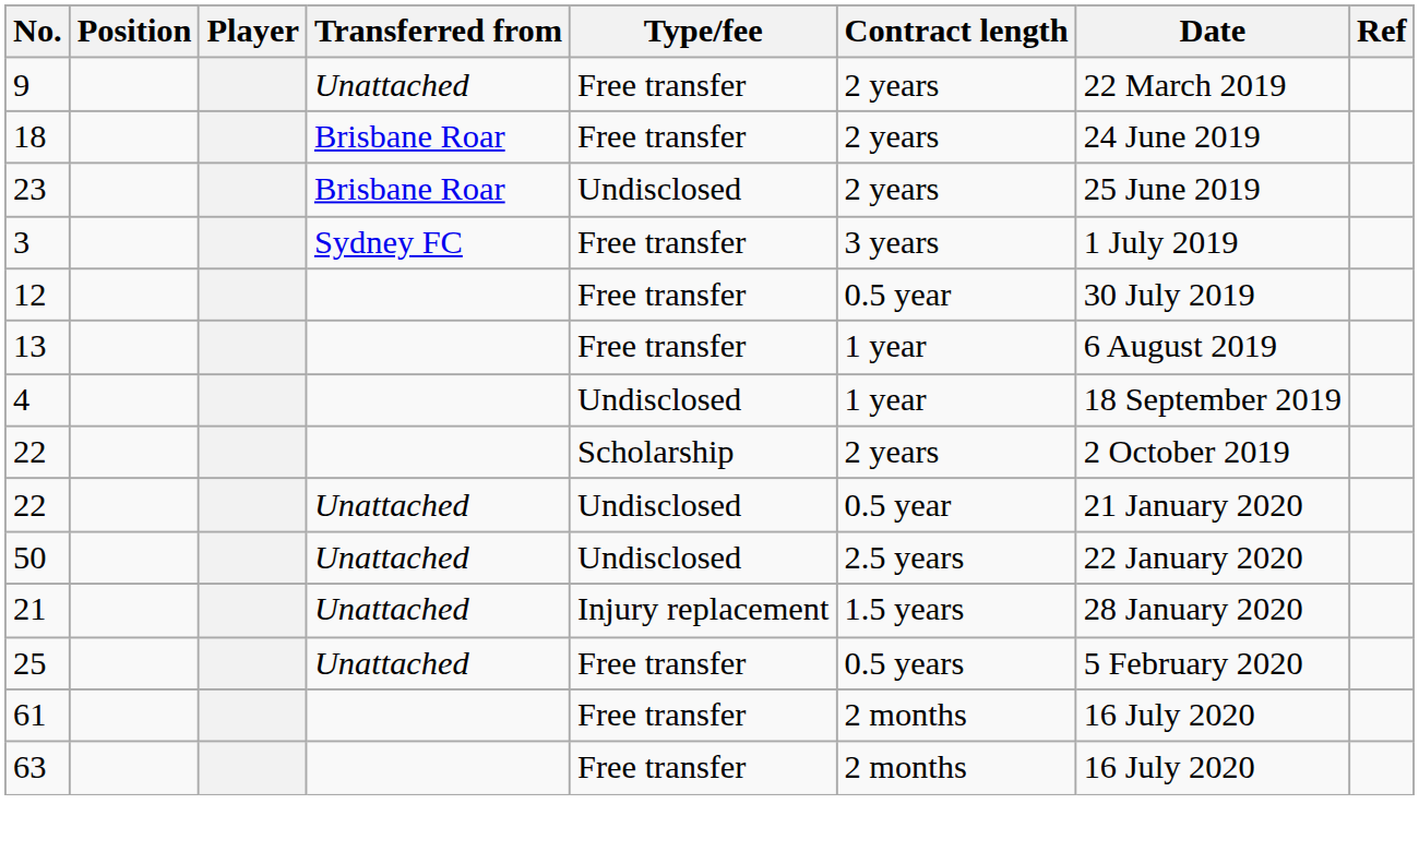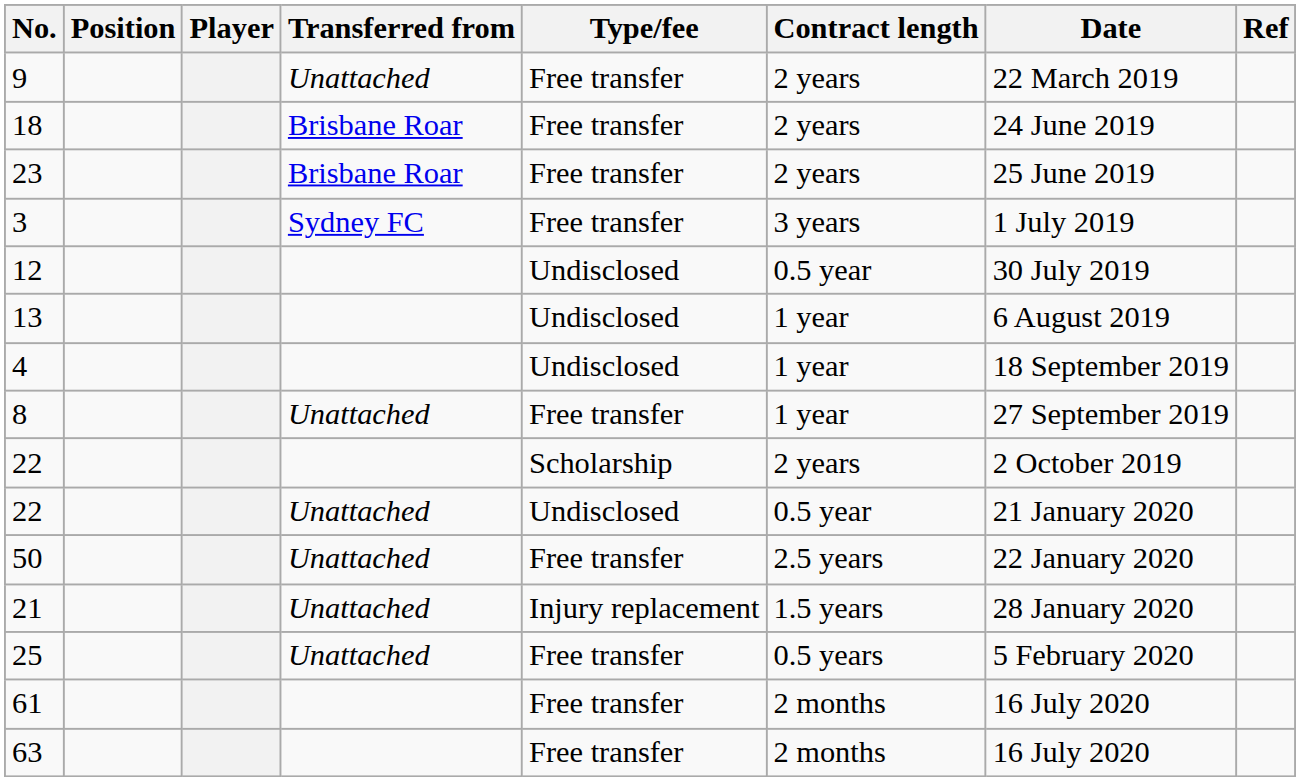 <table class="wikitable plainrowheaders sortable" style="text-align:center; text-align:left">
 <tr>
 <th scope="col">No.</th>
 <th scope="col">Position</th>
 <th scope="col">Player</th>
 <th scope="col">Transferred from</th>
 <th scope="col">Type/fee</th>
 <th scope="col">Contract length</th>
 <th scope="col">Date</th>
 <th scope="col" class="unsortable">Ref</th>
 </tr>
 <tr>
 <td>9</td>
 <td></td>
 <th scope="row"></th>
 <td><em>Unattached</em></td>
 <td>Free transfer</td>
 <td>2 years</td>
 <td>22 March 2019</td>
 <td></td>
 </tr>
 <tr>
 <td>18</td>
 <td></td>
 <th scope="row"></th>
 <td><a href='#'>Brisbane Roar</a></td>
 <td>Free transfer</td>
 <td>2 years</td>
 <td>24 June 2019</td>
 <td></td>
 </tr>
 <tr>
 <td>23</td>
 <td></td>
 <th scope="row"></th>
 <td><a href='#'>Brisbane Roar</a></td>
-<td>Undisclosed</td>
+<td>Free transfer</td>
 <td>2 years</td>
 <td>25 June 2019</td>
 <td></td>
 </tr>
 <tr>
 <td>3</td>
 <td></td>
 <th scope="row"></th>
 <td><a href='#'>Sydney FC</a></td>
 <td>Free transfer</td>
 <td>3 years</td>
 <td>1 July 2019</td>
 <td></td>
 </tr>
 <tr>
 <td>12</td>
 <td></td>
 <th scope="row"></th>
 <td></td>
-<td>Free transfer</td>
+<td>Undisclosed</td>
 <td>0.5 year</td>
 <td>30 July 2019</td>
 <td></td>
 </tr>
 <tr>
 <td>13</td>
 <td></td>
 <th scope="row"></th>
 <td></td>
-<td>Free transfer</td>
+<td>Undisclosed</td>
 <td>1 year</td>
 <td>6 August 2019</td>
 <td></td>
 </tr>
 <tr>
 <td>4</td>
 <td></td>
 <th scope="row"></th>
 <td></td>
 <td>Undisclosed</td>
 <td>1 year</td>
 <td>18 September 2019</td>
+<td></td>
+</tr>
+<tr>
+<td>8</td>
+<td></td>
+<th scope="row"></th>
+<td><em>Unattached</em></td>
+<td>Free transfer</td>
+<td>1 year</td>
+<td>27 September 2019</td>
 <td></td>
 </tr>
 <tr>
 <td>22</td>
 <td></td>
 <th scope="row"></th>
 <td></td>
 <td>Scholarship</td>
 <td>2 years</td>
 <td>2 October 2019</td>
 <td></td>
 </tr>
 <tr>
 <td>22</td>
 <td></td>
 <th scope="row"></th>
 <td><em>Unattached</em></td>
 <td>Undisclosed</td>
 <td>0.5 year</td>
 <td>21 January 2020</td>
 <td></td>
 </tr>
 <tr>
 <td>50</td>
 <td></td>
 <th scope="row"></th>
 <td><em>Unattached</em></td>
-<td>Undisclosed</td>
+<td>Free transfer</td>
 <td>2.5 years</td>
 <td>22 January 2020</td>
 <td></td>
 </tr>
 <tr>
 <td>21</td>
 <td></td>
 <th scope="row"></th>
 <td><em>Unattached</em></td>
 <td>Injury replacement</td>
 <td>1.5 years</td>
 <td>28 January 2020</td>
 <td></td>
 </tr>
 <tr>
 <td>25</td>
 <td></td>
 <th scope="row"></th>
 <td><em>Unattached</em></td>
 <td>Free transfer</td>
 <td>0.5 years</td>
 <td>5 February 2020</td>
 <td></td>
 </tr>
 <tr>
 <td>61</td>
 <td></td>
 <th scope="row"></th>
 <td></td>
 <td>Free transfer</td>
 <td>2 months</td>
 <td>16 July 2020</td>
 <td></td>
 </tr>
 <tr>
 <td>63</td>
 <td></td>
 <th scope="row"></th>
 <td></td>
 <td>Free transfer</td>
 <td>2 months</td>
 <td>16 July 2020</td>
 <td></td>
 </tr>
 </table>
